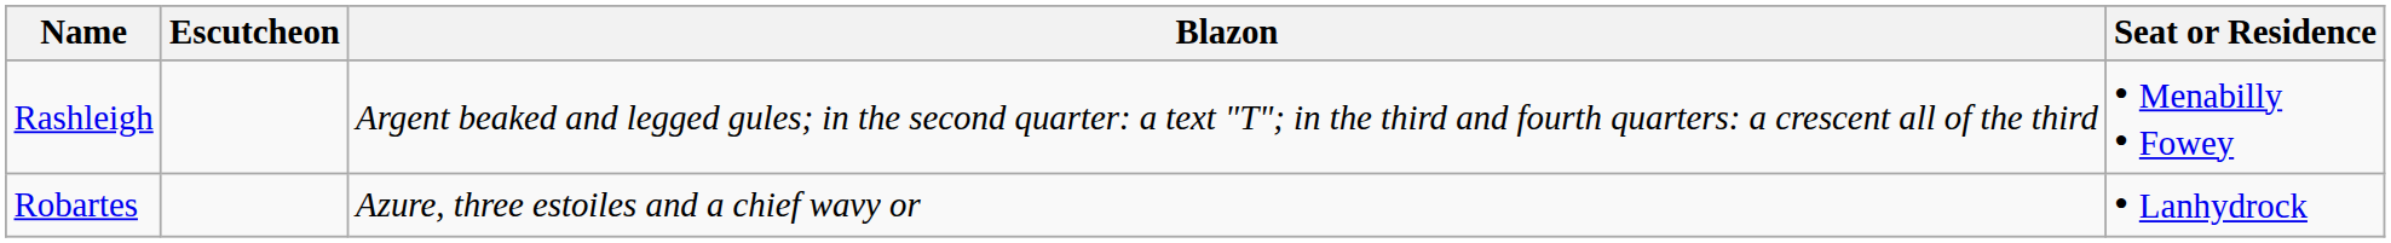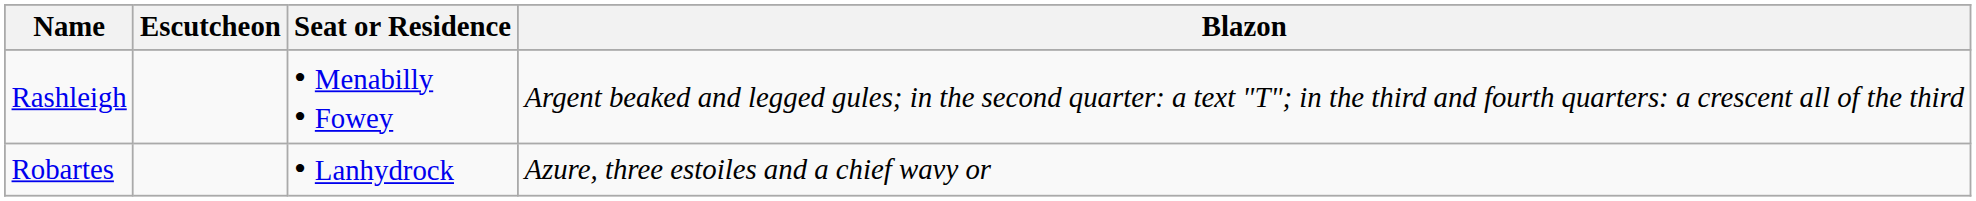 <table class="wikitable">
 <tr>
 <th>Name</th>
 <th>Escutcheon</th>
+<th>Seat or Residence</th>
 <th>Blazon</th>
-<th>Seat or Residence</th>
 </tr>
 <tr>
 <td><a href='#'>Rashleigh</a></td>
 <td></td>
+<td><big> • </big> <a href='#'>Menabilly</a> <br> <big> • </big> <a href='#'>Fowey</a></td>
 <td><em>Argent beaked and legged gules; in the second quarter: a text "T"; in the third and fourth quarters: a crescent all of the third</em></td>
-<td><big> • </big> <a href='#'>Menabilly</a> <br> <big> • </big> <a href='#'>Fowey</a></td>
 </tr>
 <tr>
 <td><a href='#'>Robartes</a></td>
 <td></td>
+<td><big> • </big> <a href='#'>Lanhydrock</a></td>
 <td><em>Azure, three estoiles and a chief wavy or</em></td>
-<td><big> • </big> <a href='#'>Lanhydrock</a></td>
 </tr>
 </table>
